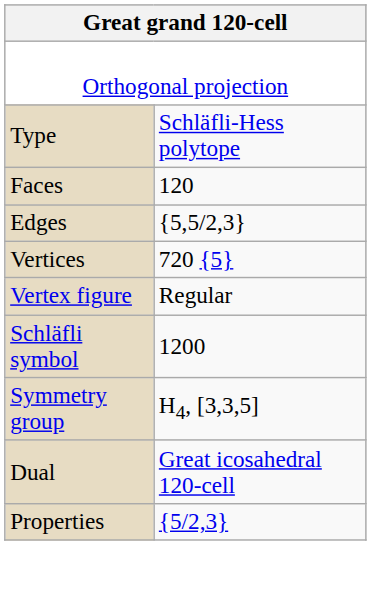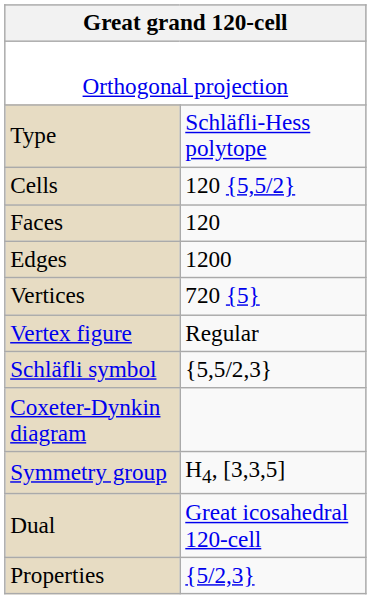 <table class="wikitable" align="right" style="margin-left:10px" width="250">
 <tr>
 <th bgcolor=#e7dcc3 colspan=2>Great grand 120-cell</th>
 </tr>
 <tr>
 <td bgcolor=#ffffff align=center colspan=2><br><a href='#'>Orthogonal projection</a></td>
 </tr>
 <tr>
 <td bgcolor=#e7dcc3>Type</td>
 <td><a href='#'>Schläfli-Hess polytope</a></td>
 </tr>
 <tr>
+<td bgcolor=#e7dcc3>Cells</td>
+<td>120 <a href='#'>{5,5/2}</a></td>
+</tr>
+<tr>
 <td bgcolor=#e7dcc3>Faces</td>
 <td>120</td>
 </tr>
 <tr>
 <td bgcolor=#e7dcc3>Edges</td>
-<td>{5,5/2,3}</td>
+<td>1200</td>
 </tr>
 <tr>
 <td bgcolor=#e7dcc3>Vertices</td>
 <td>720 <a href='#'>{5}</a></td>
 </tr>
 <tr>
 <td bgcolor=#e7dcc3><a href='#'>Vertex figure</a></td>
 <td>Regular</td>
 </tr>
 <tr>
 <td bgcolor=#e7dcc3><a href='#'>Schläfli symbol</a></td>
-<td>1200</td>
+<td>{5,5/2,3}</td>
+</tr>
+<tr>
+<td bgcolor=#e7dcc3><a href='#'>Coxeter-Dynkin diagram</a></td>
+<td></td>
 </tr>
 <tr>
 <td bgcolor=#e7dcc3><a href='#'>Symmetry group</a></td>
 <td>H<sub>4</sub>, [3,3,5]</td>
 </tr>
 <tr>
 <td bgcolor=#e7dcc3>Dual</td>
 <td><a href='#'>Great icosahedral 120-cell</a></td>
 </tr>
 <tr>
 <td bgcolor=#e7dcc3>Properties</td>
 <td><a href='#'>{5/2,3}</a></td>
 </tr>
 </table>
